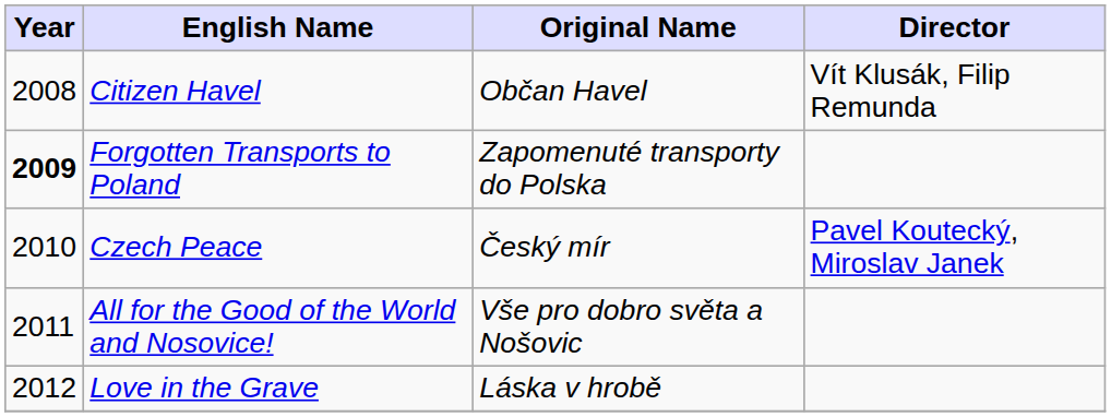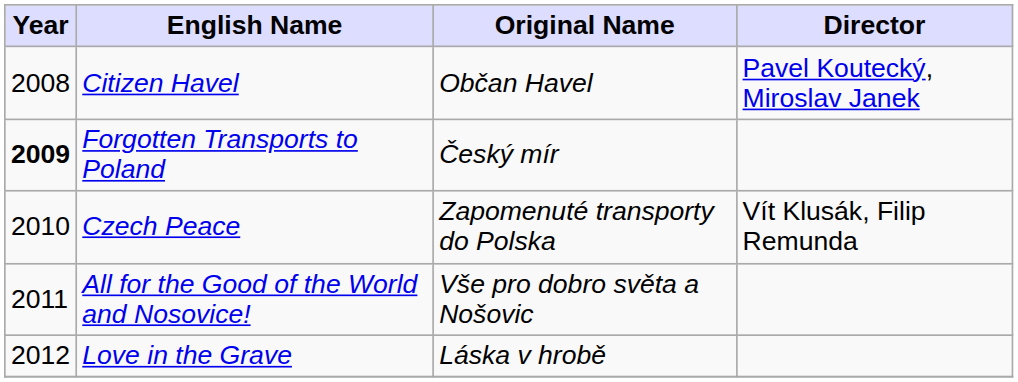 <table class="wikitable sortable">
 <tr>
 <th style="background:#DDDDFF;">Year</th>
 <th style="background:#DDDDFF;">English Name</th>
 <th style="background:#DDDDFF;">Original Name</th>
 <th style="background:#DDDDFF;">Director</th>
 </tr>
 <tr>
 <td>2008</td>
 <td><em><a href='#'>Citizen Havel</a></em></td>
 <td><em>Občan Havel</em></td>
-<td>Vít Klusák, Filip Remunda</td>
+<td><a href='#'>Pavel Koutecký</a>, <a href='#'>Miroslav Janek</a></td>
 </tr>
 <tr>
 <td><strong>2009</strong></td>
 <td><em><a href='#'>Forgotten Transports to Poland</a></em></td>
-<td><em>Zapomenuté transporty do Polska</em></td>
+<td><em>Český mír</em></td>
 <td></td>
 </tr>
 <tr>
 <td>2010</td>
 <td><em><a href='#'>Czech Peace</a></em></td>
-<td><em>Český mír</em></td>
-<td><a href='#'>Pavel Koutecký</a>, <a href='#'>Miroslav Janek</a></td>
+<td><em>Zapomenuté transporty do Polska</em></td>
+<td>Vít Klusák, Filip Remunda</td>
 </tr>
 <tr>
 <td>2011</td>
 <td><em><a href='#'>All for the Good of the World and Nosovice!</a></em></td>
 <td><em>Vše pro dobro světa a Nošovic</em></td>
 <td></td>
 </tr>
 <tr>
 <td>2012</td>
 <td><em><a href='#'>Love in the Grave</a></em></td>
 <td><em>Láska v hrobě</em></td>
 <td></td>
 </tr>
 <tr>
 </tr>
 </table>
